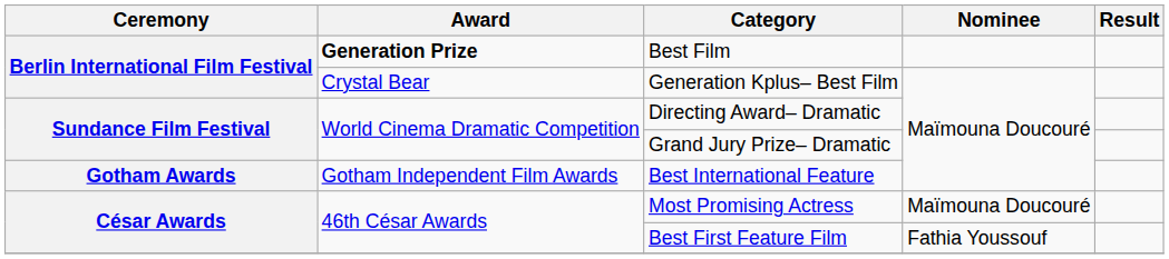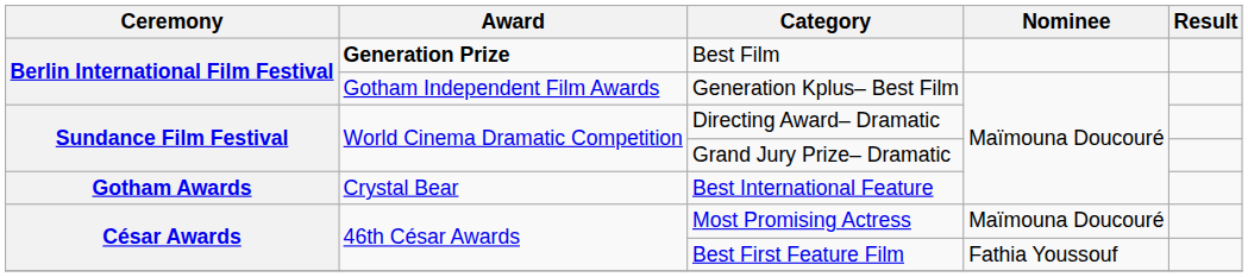 <table class="wikitable plainrowheaders">
 <tr>
 <th scope="col">Ceremony</th>
 <th scope="col">Award</th>
 <th scope="col">Category</th>
 <th scope="col">Nominee</th>
 <th scope="col">Result</th>
 </tr>
 <tr>
 <th scope="row" rowspan="2"><a href='#'>Berlin International Film Festival</a></th>
 <td><strong>Generation Prize</strong></td>
 <td>Best Film</td>
 <td></td>
 <td></td>
 </tr>
 <tr>
-<td><a href='#'>Crystal Bear</a></td>
+<td><a href='#'>Gotham Independent Film Awards</a></td>
 <td>Generation Kplus– Best Film</td>
 <td rowspan="4">Maïmouna Doucouré</td>
 <td></td>
 </tr>
 <tr>
 <th scope="row" rowspan="2"><a href='#'>Sundance Film Festival</a></th>
 <td rowspan="2"><a href='#'>World Cinema Dramatic Competition</a></td>
 <td>Directing Award– Dramatic</td>
 <td></td>
 </tr>
 <tr>
 <td>Grand Jury Prize– Dramatic</td>
 <td></td>
 </tr>
 <tr>
 <th scope="row"><a href='#'>Gotham Awards</a></th>
-<td><a href='#'>Gotham Independent Film Awards</a></td>
+<td><a href='#'>Crystal Bear</a></td>
 <td><a href='#'>Best International Feature</a></td>
 <td></td>
 </tr>
 <tr>
 <th scope="row" rowspan="2"><a href='#'>César Awards</a></th>
 <td rowspan="2"><a href='#'>46th César Awards</a></td>
 <td><a href='#'>Most Promising Actress</a></td>
 <td>Maïmouna Doucouré</td>
 <td></td>
 </tr>
 <tr>
 <td><a href='#'>Best First Feature Film</a></td>
 <td>Fathia Youssouf</td>
 <td></td>
 </tr>
 <tr>
 </tr>
 </table>
